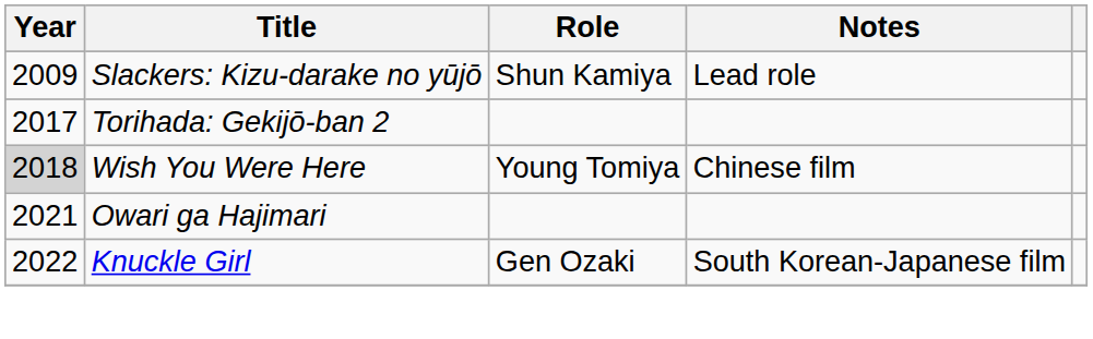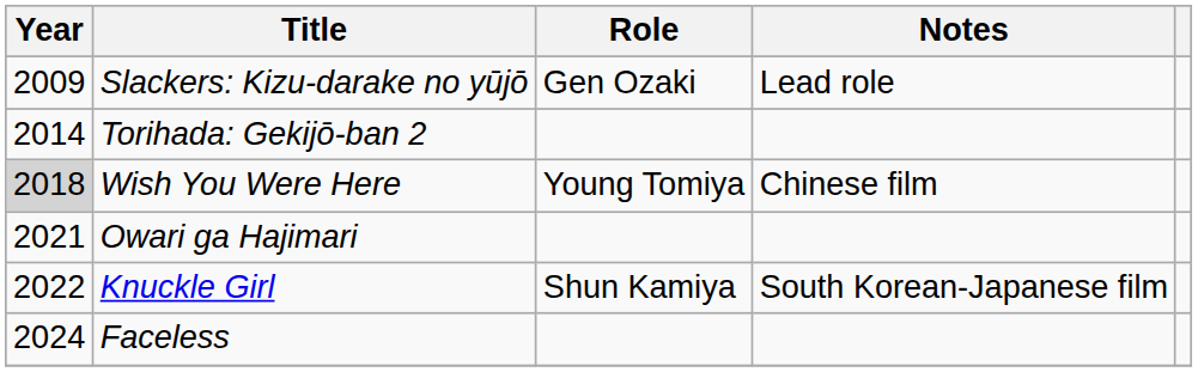 <table class="wikitable">
 <tr>
 <th>Year</th>
 <th>Title</th>
 <th>Role</th>
 <th>Notes</th>
 <th></th>
 </tr>
 <tr>
 <td>2009</td>
 <td><em>Slackers: Kizu-darake no yūjō</em></td>
-<td>Shun Kamiya</td>
+<td>Gen Ozaki</td>
 <td>Lead role</td>
 <td></td>
 </tr>
 <tr>
-<td>2017</td>
+<td>2014</td>
 <td><em>Torihada: Gekijō-ban 2</em></td>
 <td></td>
 <td></td>
 <td></td>
 </tr>
 <tr>
 <td style="background: lightgrey;">2018</td>
 <td><em>Wish You Were Here</em></td>
 <td>Young Tomiya</td>
 <td>Chinese film</td>
 <td></td>
 </tr>
 <tr>
 <td>2021</td>
 <td><em>Owari ga Hajimari</em></td>
 <td></td>
 <td></td>
 <td></td>
 </tr>
 <tr>
 <td>2022</td>
 <td><em><a href='#'>Knuckle Girl</a></em></td>
-<td>Gen Ozaki</td>
+<td>Shun Kamiya</td>
 <td>South Korean-Japanese film</td>
+<td></td>
+</tr>
+<tr>
+<td>2024</td>
+<td><em>Faceless</em></td>
+<td></td>
+<td></td>
 <td></td>
 </tr>
 <tr>
 </tr>
 </table>
